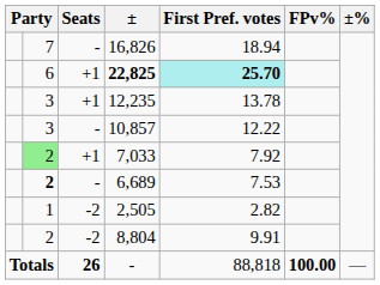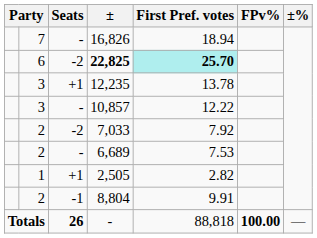 <table class=wikitable>
 <tr>
 <th colspan=2 align=center>Party</th>
 <th valign=top>Seats</th>
 <th valign=top>±</th>
 <th valign=top>First Pref. votes</th>
 <th valign=top>FPv%</th>
 <th valign=top>±%</th>
 </tr>
 <tr>
 <td></td>
 <td align=right>7</td>
 <td align=right>-</td>
 <td align=right>16,826</td>
 <td align=right>18.94</td>
 <td align=right></td>
 </tr>
 <tr>
 <td></td>
 <td align=right>6</td>
-<td align=right>+1</td>
+<td align=right>-2</td>
 <td align=right><strong>22,825</strong></td>
 <td align=right style="background: paleturquoise;"><strong>25.70</strong></td>
 <td align=right></td>
 </tr>
 <tr>
 <td></td>
 <td align=right>3</td>
 <td align=right>+1</td>
 <td align=right>12,235</td>
 <td align=right>13.78</td>
 <td align=right></td>
 </tr>
 <tr>
 <td></td>
 <td align=right>3</td>
 <td align=right>-</td>
 <td align=right>10,857</td>
 <td align=right>12.22</td>
 <td align=right></td>
 </tr>
 <tr>
 <td></td>
-<td align=right style="background: lightgreen;">2</td>
-<td align=right>+1</td>
+<td align=right>2</td>
+<td align=right>-2</td>
 <td align=right>7,033</td>
 <td align=right>7.92</td>
 <td align=right></td>
 </tr>
 <tr>
 <td></td>
-<td align=right><strong>2</strong></td>
+<td align=right>2</td>
 <td align=right>-</td>
 <td align=right>6,689</td>
 <td align=right>7.53</td>
 <td align=right></td>
 </tr>
 <tr>
 <td></td>
 <td align=right>1</td>
-<td align=right>-2</td>
+<td align=right>+1</td>
 <td align=right>2,505</td>
 <td align=right>2.82</td>
 <td align=right></td>
 </tr>
 <tr>
 <td></td>
 <td align=right>2</td>
-<td align=right>-2</td>
+<td align=right>-1</td>
 <td align=right>8,804</td>
 <td align=right>9.91</td>
 <td align=right></td>
 </tr>
 <tr>
 <td colspan=2 align=center><strong>Totals</strong></td>
 <td align=right><strong>26</strong></td>
 <td align=center>-</td>
 <td align=right>88,818</td>
 <td align=center><strong>100.00</strong></td>
 <td align=center>—</td>
 </tr>
 </table>
